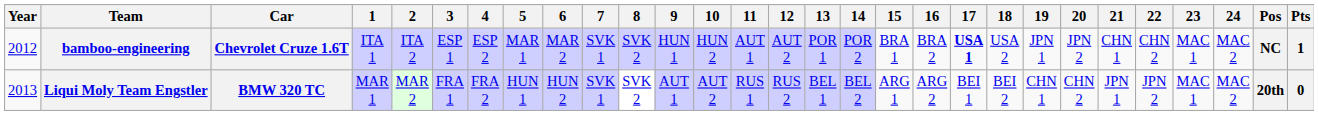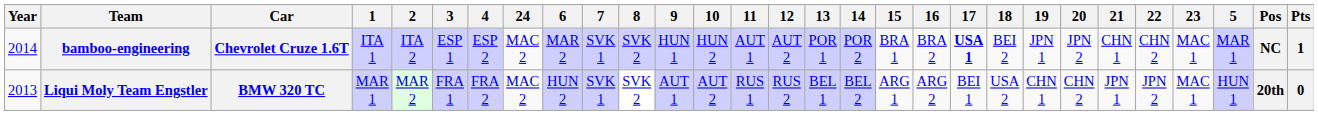 <table class="wikitable" style="text-align:center; font-size:85%">
 <tr>
 <th>Year</th>
 <th>Team</th>
 <th>Car</th>
 <th>1</th>
 <th>2</th>
 <th>3</th>
 <th>4</th>
-<th>5</th>
+<th>24</th>
 <th>6</th>
 <th>7</th>
 <th>8</th>
 <th>9</th>
 <th>10</th>
 <th>11</th>
 <th>12</th>
 <th>13</th>
 <th>14</th>
 <th>15</th>
 <th>16</th>
 <th>17</th>
 <th>18</th>
 <th>19</th>
 <th>20</th>
 <th>21</th>
 <th>22</th>
 <th>23</th>
-<th>24</th>
+<th>5</th>
 <th>Pos</th>
 <th>Pts</th>
 </tr>
 <tr>
-<td><a href='#'>2012</a></td>
+<td><a href='#'>2014</a></td>
 <th nowrap><a href='#'>bamboo-engineering</a></th>
 <th nowrap><a href='#'>Chevrolet Cruze 1.6T</a></th>
 <td style="background:#CFCFFF;"><a href='#'>ITA<br>1</a><br></td>
 <td style="background:#CFCFFF;"><a href='#'>ITA<br>2</a><br></td>
 <td style="background:#CFCFFF;"><a href='#'>ESP<br>1</a><br></td>
 <td style="background:#CFCFFF;"><a href='#'>ESP<br>2</a><br></td>
-<td style="background:#CFCFFF;"><a href='#'>MAR<br>1</a><br></td>
+<td><a href='#'>MAC<br>2</a></td>
 <td style="background:#CFCFFF;"><a href='#'>MAR<br>2</a><br></td>
 <td style="background:#CFCFFF;"><a href='#'>SVK<br>1</a><br></td>
 <td style="background:#CFCFFF;"><a href='#'>SVK<br>2</a><br></td>
 <td style="background:#CFCFFF;"><a href='#'>HUN<br>1</a><br></td>
 <td style="background:#CFCFFF;"><a href='#'>HUN<br>2</a><br></td>
 <td style="background:#CFCFFF;"><a href='#'>AUT<br>1</a><br></td>
 <td style="background:#CFCFFF;"><a href='#'>AUT<br>2</a><br></td>
 <td style="background:#CFCFFF;"><a href='#'>POR<br>1</a><br></td>
 <td style="background:#CFCFFF;"><a href='#'>POR<br>2</a><br></td>
 <td><a href='#'>BRA<br>1</a></td>
 <td><a href='#'>BRA<br>2</a></td>
 <td><strong><a href='#'>USA<br>1</a></strong></td>
-<td><a href='#'>USA<br>2</a></td>
+<td><a href='#'>BEI<br>2</a></td>
 <td><a href='#'>JPN<br>1</a></td>
 <td><a href='#'>JPN<br>2</a></td>
 <td><a href='#'>CHN<br>1</a></td>
 <td><a href='#'>CHN<br>2</a></td>
 <td><a href='#'>MAC<br>1</a></td>
-<td><a href='#'>MAC<br>2</a></td>
+<td style="background:#CFCFFF;"><a href='#'>MAR<br>1</a><br></td>
 <th>NC</th>
 <th>1</th>
 </tr>
 <tr>
 <td><a href='#'>2013</a></td>
 <th nowrap><a href='#'>Liqui Moly Team Engstler</a></th>
 <th nowrap><a href='#'>BMW 320 TC</a></th>
 <td style="background:#CFCFFF;"><a href='#'>MAR<br>1</a><br></td>
 <td style="background:#DFFFDF;"><a href='#'>MAR<br>2</a><br></td>
 <td style="background:#CFCFFF;"><a href='#'>FRA<br>1</a><br></td>
 <td style="background:#CFCFFF;"><a href='#'>FRA<br>2</a><br></td>
-<td style="background:#CFCFFF;"><a href='#'>HUN<br>1</a><br></td>
+<td><a href='#'>MAC<br>2</a></td>
 <td style="background:#CFCFFF;"><a href='#'>HUN<br>2</a><br></td>
 <td style="background:#CFCFFF;"><a href='#'>SVK<br>1</a><br></td>
 <td style="background:#FFFFFF;"><a href='#'>SVK<br>2</a><br></td>
 <td style="background:#CFCFFF;"><a href='#'>AUT<br>1</a><br></td>
 <td style="background:#CFCFFF;"><a href='#'>AUT<br>2</a><br></td>
 <td style="background:#CFCFFF;"><a href='#'>RUS<br>1</a><br></td>
 <td style="background:#CFCFFF;"><a href='#'>RUS<br>2</a><br></td>
 <td style="background:#CFCFFF;"><a href='#'>BEL<br>1</a><br></td>
 <td style="background:#CFCFFF;"><a href='#'>BEL<br>2</a><br></td>
 <td><a href='#'>ARG<br>1</a></td>
 <td><a href='#'>ARG<br>2</a></td>
 <td><a href='#'>BEI<br>1</a></td>
-<td><a href='#'>BEI<br>2</a></td>
+<td><a href='#'>USA<br>2</a></td>
 <td><a href='#'>CHN<br>1</a></td>
 <td><a href='#'>CHN<br>2</a></td>
 <td><a href='#'>JPN<br>1</a></td>
 <td><a href='#'>JPN<br>2</a></td>
 <td><a href='#'>MAC<br>1</a></td>
-<td><a href='#'>MAC<br>2</a></td>
+<td style="background:#CFCFFF;"><a href='#'>HUN<br>1</a><br></td>
 <th>20th</th>
 <th>0</th>
 </tr>
 </table>
